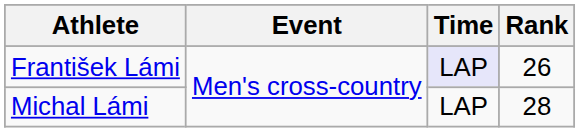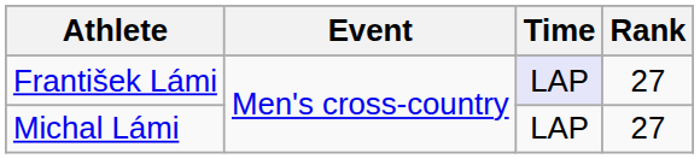 <table class="wikitable" style="font-size:90%">
 <tr>
 <th>Athlete</th>
 <th>Event</th>
 <th>Time</th>
 <th>Rank</th>
 </tr>
 <tr align=center>
 <td align=left><a href='#'>František Lámi</a></td>
 <td align=left rowspan=2><a href='#'>Men's cross-country</a></td>
 <td style="background: lavender;">LAP</td>
-<td>26</td>
+<td>27</td>
 </tr>
 <tr align=center>
 <td align=left><a href='#'>Michal Lámi</a></td>
 <td>LAP</td>
-<td>28</td>
+<td>27</td>
 </tr>
 </table>
